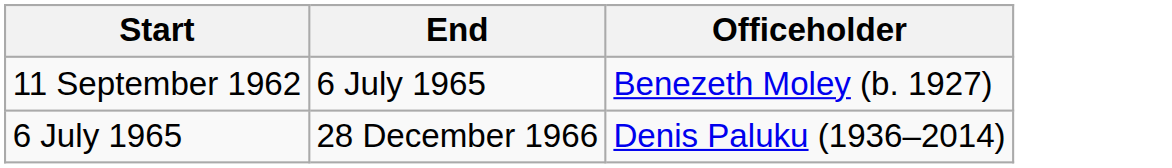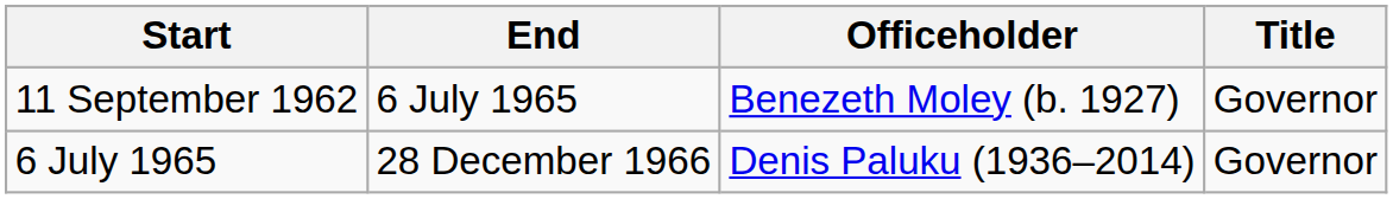 <table class=wikitable sortable>
 <tr>
 <th>Start</th>
 <th>End</th>
 <th>Officeholder</th>
+<th>Title</th>
 </tr>
 <tr>
 <td>11 September 1962</td>
 <td>6 July 1965</td>
 <td><a href='#'>Benezeth Moley</a> (b. 1927)</td>
+<td>Governor</td>
 </tr>
 <tr>
 <td>6 July 1965</td>
 <td>28 December 1966</td>
 <td><a href='#'>Denis Paluku</a> (1936–2014)</td>
+<td>Governor</td>
 </tr>
 </table>
